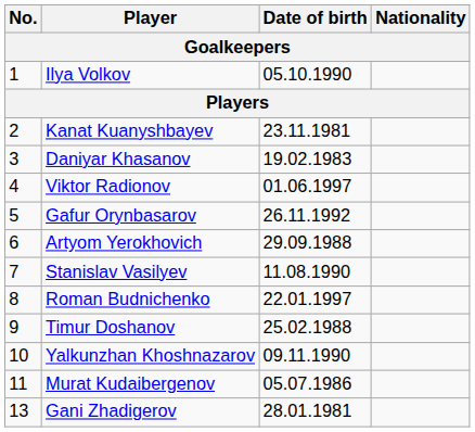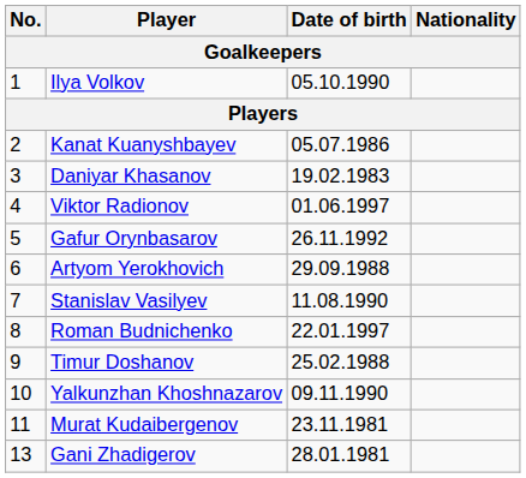 <table class="wikitable">
 <tr>
 <th>No.</th>
 <th>Player</th>
 <th>Date of birth</th>
 <th>Nationality</th>
 </tr>
 <tr>
 <th colspan=5>Goalkeepers</th>
 </tr>
 <tr>
 <td>1</td>
 <td><a href='#'>Ilya Volkov</a></td>
 <td>05.10.1990</td>
 <td></td>
 </tr>
 <tr>
 <th colspan=5>Players</th>
 </tr>
 <tr>
 <td>2</td>
 <td><a href='#'>Kanat Kuanyshbayev</a></td>
-<td>23.11.1981</td>
+<td>05.07.1986</td>
 <td></td>
 </tr>
 <tr>
 <td>3</td>
 <td><a href='#'>Daniyar Khasanov</a></td>
 <td>19.02.1983</td>
 <td></td>
 </tr>
 <tr>
 <td>4</td>
 <td><a href='#'>Viktor Radionov</a></td>
 <td>01.06.1997</td>
 <td></td>
 </tr>
 <tr>
 <td>5</td>
 <td><a href='#'>Gafur Orynbasarov</a></td>
 <td>26.11.1992</td>
 <td></td>
 </tr>
 <tr>
 <td>6</td>
 <td><a href='#'>Artyom Yerokhovich</a></td>
 <td>29.09.1988</td>
 <td></td>
 </tr>
 <tr>
 <td>7</td>
 <td><a href='#'>Stanislav Vasilyev</a></td>
 <td>11.08.1990</td>
 <td></td>
 </tr>
 <tr>
 <td>8</td>
 <td><a href='#'>Roman Budnichenko</a></td>
 <td>22.01.1997</td>
 <td></td>
 </tr>
 <tr>
 <td>9</td>
 <td><a href='#'>Timur Doshanov</a></td>
 <td>25.02.1988</td>
 <td></td>
 </tr>
 <tr>
 <td>10</td>
 <td><a href='#'>Yalkunzhan Khoshnazarov</a></td>
 <td>09.11.1990</td>
 <td></td>
 </tr>
 <tr>
 <td>11</td>
 <td><a href='#'>Murat Kudaibergenov</a></td>
-<td>05.07.1986</td>
+<td>23.11.1981</td>
 <td></td>
 </tr>
 <tr>
 <td>13</td>
 <td><a href='#'>Gani Zhadigerov</a></td>
 <td>28.01.1981</td>
 <td></td>
 </tr>
 </table>
